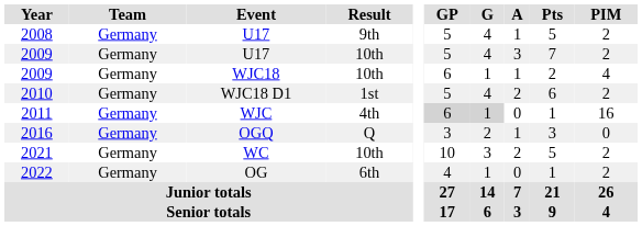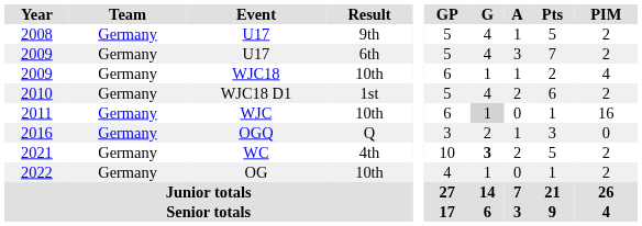 <table border="0" cellpadding="1" cellspacing="0" style="text-align:center; width:40em">
 <tr bgcolor="#e0e0e0">
 <th>Year</th>
 <th>Team</th>
 <th>Event</th>
 <th>Result</th>
 <th rowspan="99" bgcolor="#ffffff"> </th>
 <th>GP</th>
 <th>G</th>
 <th>A</th>
 <th>Pts</th>
 <th>PIM</th>
 </tr>
 <tr>
 <td><a href='#'>2008</a></td>
 <td><a href='#'>Germany</a></td>
 <td><a href='#'>U17</a></td>
 <td>9th</td>
 <td>5</td>
 <td>4</td>
 <td>1</td>
 <td>5</td>
 <td>2</td>
 </tr>
 <tr bgcolor="#f0f0f0">
 <td><a href='#'>2009</a></td>
 <td>Germany</td>
 <td>U17</td>
-<td>10th</td>
+<td>6th</td>
 <td>5</td>
 <td>4</td>
 <td>3</td>
 <td>7</td>
 <td>2</td>
 </tr>
 <tr>
 <td><a href='#'>2009</a></td>
 <td>Germany</td>
 <td><a href='#'>WJC18</a></td>
 <td>10th</td>
 <td>6</td>
 <td>1</td>
 <td>1</td>
 <td>2</td>
 <td>4</td>
 </tr>
 <tr bgcolor="#f0f0f0">
 <td><a href='#'>2010</a></td>
 <td>Germany</td>
 <td>WJC18 D1</td>
 <td>1st</td>
 <td>5</td>
 <td>4</td>
 <td>2</td>
 <td>6</td>
 <td>2</td>
 </tr>
 <tr>
 <td><a href='#'>2011</a></td>
 <td><a href='#'>Germany</a></td>
 <td><a href='#'>WJC</a></td>
-<td>4th</td>
-<td style="background: lightgrey;">6</td>
+<td>10th</td>
+<td>6</td>
 <td style="background: lightgrey;">1</td>
 <td>0</td>
 <td>1</td>
 <td>16</td>
 </tr>
 <tr bgcolor="#f0f0f0">
 <td><a href='#'>2016</a></td>
 <td><a href='#'>Germany</a></td>
 <td><a href='#'>OGQ</a></td>
 <td>Q</td>
 <td>3</td>
 <td>2</td>
 <td>1</td>
 <td>3</td>
 <td>0</td>
 </tr>
 <tr>
 <td><a href='#'>2021</a></td>
 <td>Germany</td>
 <td><a href='#'>WC</a></td>
-<td>10th</td>
+<td>4th</td>
 <td>10</td>
-<td>3</td>
+<td><strong>3</strong></td>
 <td>2</td>
 <td>5</td>
 <td>2</td>
 </tr>
 <tr bgcolor="#f0f0f0">
 <td><a href='#'>2022</a></td>
 <td>Germany</td>
 <td>OG</td>
-<td>6th</td>
+<td>10th</td>
 <td>4</td>
 <td>1</td>
 <td>0</td>
 <td>1</td>
 <td>2</td>
 </tr>
 <tr bgcolor="#e0e0e0">
 <th colspan="4">Junior totals</th>
 <th>27</th>
 <th>14</th>
 <th>7</th>
 <th>21</th>
 <th>26</th>
 </tr>
 <tr bgcolor="#e0e0e0">
 <th colspan="4">Senior totals</th>
 <th>17</th>
 <th>6</th>
 <th>3</th>
 <th>9</th>
 <th>4</th>
 </tr>
 </table>
